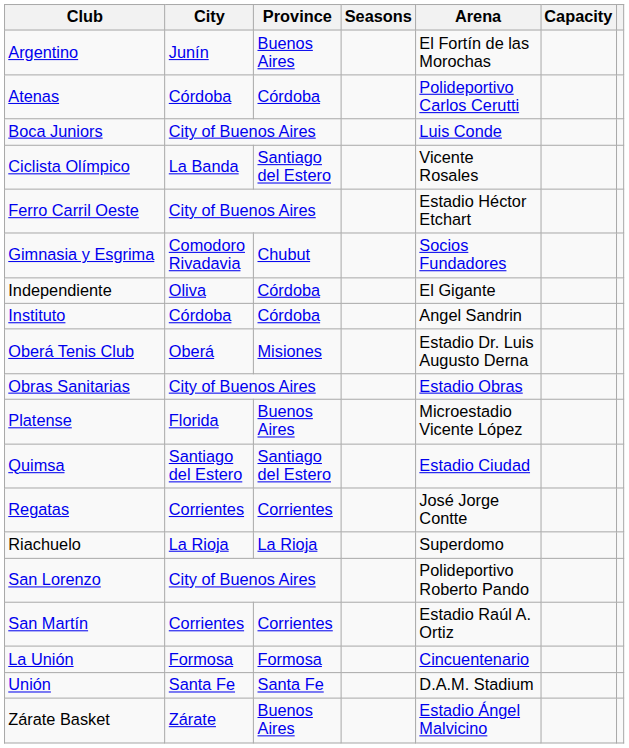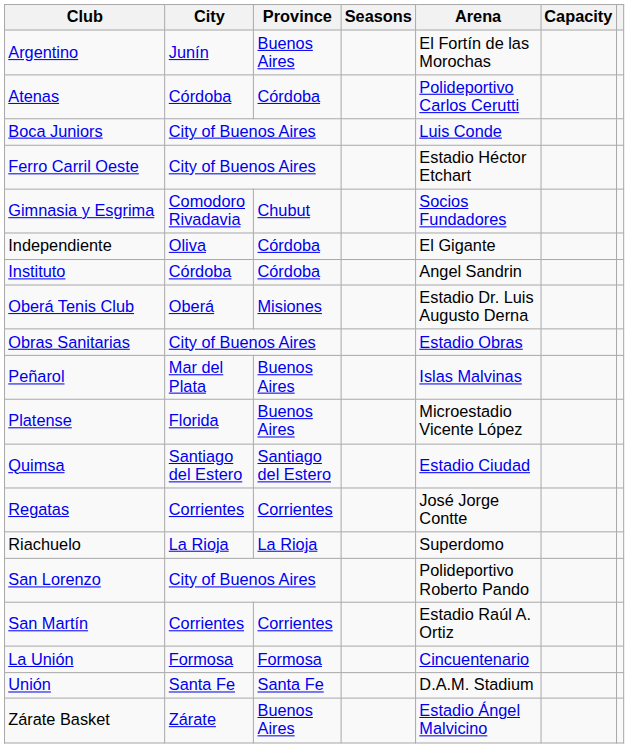 <table class="wikitable sortable" style="text-align:left">
 <tr>
 <th width=150px>Club</th>
 <th width=>City</th>
 <th width=>Province</th>
 <th width=>Seasons</th>
 <th width=>Arena</th>
 <th width=>Capacity</th>
 <th width=></th>
 </tr>
 <tr>
 <td><a href='#'>Argentino</a></td>
 <td><a href='#'>Junín</a></td>
 <td><a href='#'>Buenos Aires</a></td>
 <td></td>
 <td>El Fortín de las Morochas</td>
 <td></td>
 <td></td>
 </tr>
 <tr>
 <td><a href='#'>Atenas</a></td>
 <td><a href='#'>Córdoba</a></td>
 <td><a href='#'>Córdoba</a></td>
 <td></td>
 <td><a href='#'>Polideportivo Carlos Cerutti</a></td>
 <td></td>
 <td></td>
 </tr>
 <tr>
 <td><a href='#'>Boca Juniors</a></td>
 <td colspan="2"><a href='#'>City of Buenos Aires</a></td>
 <td></td>
 <td><a href='#'>Luis Conde</a></td>
-<td></td>
-<td></td>
-</tr>
-<tr>
-<td><a href='#'>Ciclista Olímpico</a></td>
-<td><a href='#'>La Banda</a></td>
-<td><a href='#'>Santiago del Estero</a></td>
-<td></td>
-<td>Vicente Rosales</td>
 <td></td>
 <td></td>
 </tr>
 <tr>
 <td><a href='#'>Ferro Carril Oeste</a></td>
 <td colspan="2"><a href='#'>City of Buenos Aires</a></td>
 <td></td>
 <td>Estadio Héctor Etchart</td>
 <td></td>
 <td></td>
 </tr>
 <tr>
 <td><a href='#'>Gimnasia y Esgrima</a></td>
 <td><a href='#'>Comodoro Rivadavia</a></td>
 <td><a href='#'>Chubut</a></td>
 <td></td>
 <td><a href='#'>Socios Fundadores</a></td>
 <td></td>
 <td></td>
 </tr>
 <tr>
 <td>Independiente</td>
 <td><a href='#'>Oliva</a></td>
 <td><a href='#'>Córdoba</a></td>
 <td></td>
 <td>El Gigante</td>
 <td></td>
 <td></td>
 </tr>
 <tr>
 <td><a href='#'>Instituto</a></td>
 <td><a href='#'>Córdoba</a></td>
 <td><a href='#'>Córdoba</a></td>
 <td></td>
 <td>Angel Sandrin</td>
 <td></td>
 <td></td>
 </tr>
 <tr>
 <td><a href='#'>Oberá Tenis Club</a></td>
 <td><a href='#'>Oberá</a></td>
 <td><a href='#'>Misiones</a></td>
 <td></td>
 <td>Estadio Dr. Luis Augusto Derna</td>
 <td></td>
 <td></td>
 </tr>
 <tr>
 <td><a href='#'>Obras Sanitarias</a></td>
 <td colspan="2"><a href='#'>City of Buenos Aires</a></td>
 <td></td>
 <td><a href='#'>Estadio Obras</a></td>
+<td></td>
+<td></td>
+</tr>
+<tr>
+<td><a href='#'>Peñarol</a></td>
+<td><a href='#'>Mar del Plata</a></td>
+<td><a href='#'>Buenos Aires</a></td>
+<td></td>
+<td><a href='#'>Islas Malvinas</a></td>
 <td></td>
 <td></td>
 </tr>
 <tr>
 <td><a href='#'>Platense</a></td>
 <td><a href='#'>Florida</a></td>
 <td><a href='#'>Buenos Aires</a></td>
 <td></td>
 <td>Microestadio Vicente López </td>
 <td></td>
 <td></td>
 </tr>
 <tr>
 <td><a href='#'>Quimsa</a></td>
 <td><a href='#'>Santiago del Estero</a></td>
 <td><a href='#'>Santiago del Estero</a></td>
 <td></td>
 <td><a href='#'>Estadio Ciudad</a></td>
 <td></td>
 <td></td>
 </tr>
 <tr>
 <td><a href='#'>Regatas</a></td>
 <td><a href='#'>Corrientes</a></td>
 <td><a href='#'>Corrientes</a></td>
 <td></td>
 <td>José Jorge Contte</td>
 <td></td>
 <td></td>
 </tr>
 <tr>
 <td>Riachuelo</td>
 <td><a href='#'>La Rioja</a></td>
 <td><a href='#'>La Rioja</a></td>
 <td></td>
 <td>Superdomo</td>
 <td></td>
 <td></td>
 </tr>
 <tr>
 <td><a href='#'>San Lorenzo</a></td>
 <td colspan="2"><a href='#'>City of Buenos Aires</a></td>
 <td></td>
 <td>Polideportivo Roberto Pando</td>
 <td></td>
 <td></td>
 </tr>
 <tr>
 <td><a href='#'>San Martín</a></td>
 <td><a href='#'>Corrientes</a></td>
 <td><a href='#'>Corrientes</a></td>
 <td></td>
 <td>Estadio Raúl A. Ortiz</td>
 <td></td>
 <td></td>
 </tr>
 <tr>
 <td><a href='#'>La Unión</a></td>
 <td><a href='#'>Formosa</a></td>
 <td><a href='#'>Formosa</a></td>
 <td></td>
 <td><a href='#'>Cincuentenario</a></td>
 <td></td>
 <td></td>
 </tr>
 <tr>
 <td><a href='#'>Unión</a></td>
 <td><a href='#'>Santa Fe</a></td>
 <td><a href='#'>Santa Fe</a></td>
 <td></td>
 <td>D.A.M. Stadium</td>
 <td></td>
 <td></td>
 </tr>
 <tr>
 <td>Zárate Basket</td>
 <td><a href='#'>Zárate</a></td>
 <td><a href='#'>Buenos Aires</a></td>
 <td></td>
 <td><a href='#'>Estadio Ángel Malvicino</a></td>
 <td></td>
 <td></td>
 </tr>
 </table>
